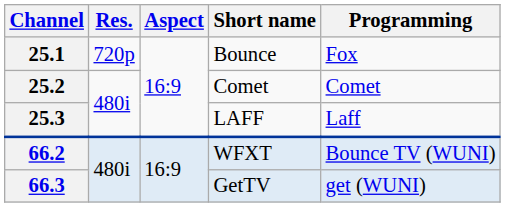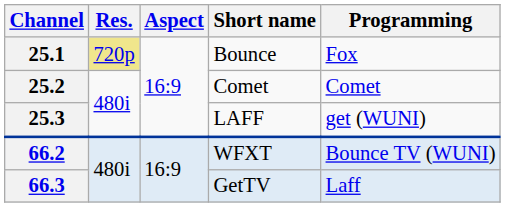 <table class="wikitable">
 <tr>
 <th scope = "col"><a href='#'>Channel</a></th>
 <th scope = "col"><a href='#'>Res.</a></th>
 <th scope = "col"><a href='#'>Aspect</a></th>
 <th scope = "col">Short name</th>
 <th scope = "col">Programming</th>
 </tr>
 <tr>
 <th scope = "row">25.1</th>
-<td><a href='#'>720p</a></td>
+<td style="background: khaki;"><a href='#'>720p</a></td>
 <td rowspan="3"><a href='#'>16:9</a></td>
 <td>Bounce</td>
 <td><a href='#'>Fox</a></td>
 </tr>
 <tr>
 <th scope = "row">25.2</th>
 <td rowspan="2"><a href='#'>480i</a></td>
 <td>Comet</td>
 <td><a href='#'>Comet</a></td>
 </tr>
 <tr>
 <th scope = "row">25.3</th>
 <td>LAFF</td>
-<td><a href='#'>Laff</a></td>
+<td><a href='#'>get</a> (<a href='#'>WUNI</a>)</td>
 </tr>
 <tr style="background-color:#DFEBF6; border-top: 2px solid #003399;">
 <th scope = "row"><a href='#'>66.2</a></th>
 <td rowspan=2>480i</td>
 <td rowspan="2">16:9</td>
 <td>WFXT</td>
 <td><a href='#'>Bounce TV</a> (<a href='#'>WUNI</a>)</td>
 </tr>
 <tr style="background-color:#DFEBF6;">
 <th scope = "row"><a href='#'>66.3</a></th>
 <td>GetTV</td>
-<td><a href='#'>get</a> (<a href='#'>WUNI</a>)</td>
+<td><a href='#'>Laff</a></td>
 </tr>
 </table>
